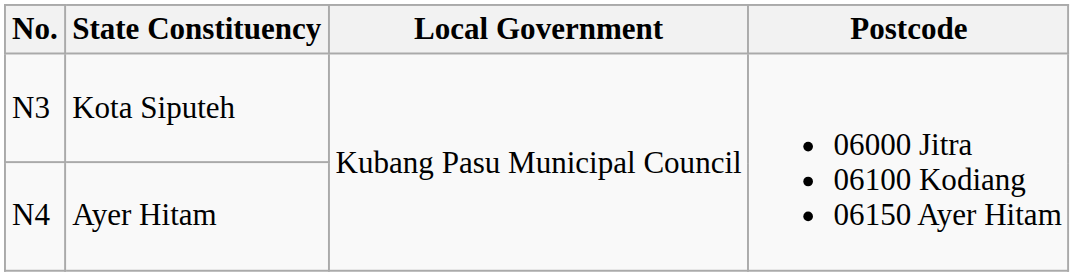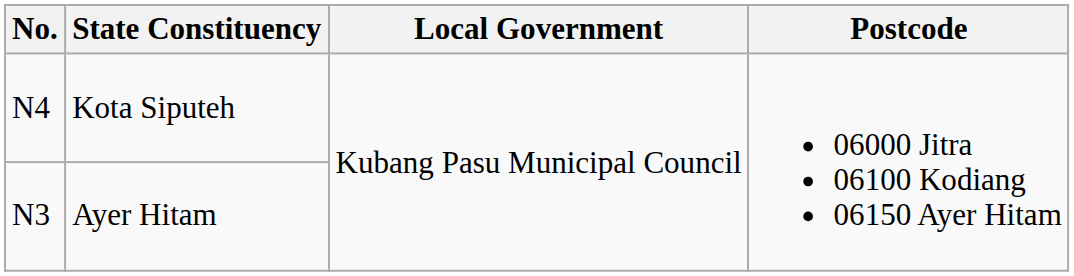 <table class="wikitable">
 <tr>
 <th>No.</th>
 <th>State Constituency</th>
 <th>Local Government</th>
 <th>Postcode</th>
 </tr>
 <tr>
-<td>N3</td>
+<td>N4</td>
 <td>Kota Siputeh</td>
 <td rowspan="2">Kubang Pasu Municipal Council</td>
 <td rowspan="2"><br><ul><li>06000 Jitra</li><li>06100 Kodiang</li><li>06150 Ayer Hitam</li></ul></td>
 </tr>
 <tr>
-<td>N4</td>
+<td>N3</td>
 <td>Ayer Hitam</td>
 </tr>
 </table>
